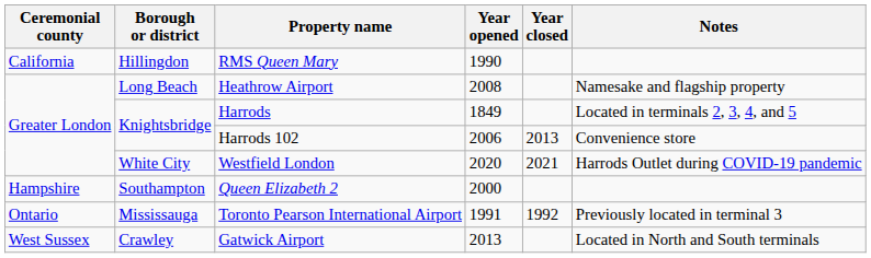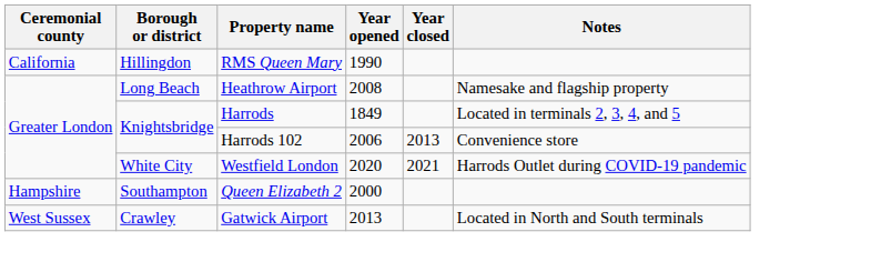 <table class="wikitable sortable">
 <tr>
 <th>Ceremonial<br>county</th>
 <th>Borough<br>or district</th>
 <th>Property name</th>
 <th>Year<br>opened</th>
 <th>Year<br>closed</th>
 <th class="unsortable">Notes</th>
 </tr>
 <tr>
 <td><a href='#'>California</a></td>
 <td><a href='#'>Hillingdon</a></td>
 <td><a href='#'>RMS <em>Queen Mary</em></a></td>
 <td>1990</td>
 <td></td>
 <td></td>
 </tr>
 <tr>
 <td rowspan="4"><a href='#'>Greater London</a></td>
 <td><a href='#'>Long Beach</a></td>
 <td><a href='#'>Heathrow Airport</a></td>
 <td>2008</td>
 <td></td>
 <td>Namesake and flagship property</td>
 </tr>
 <tr>
 <td rowspan="2"><a href='#'>Knightsbridge</a></td>
 <td><a href='#'>Harrods</a></td>
 <td>1849</td>
 <td></td>
 <td>Located in terminals <a href='#'>2</a>, <a href='#'>3</a>, <a href='#'>4</a>, and <a href='#'>5</a></td>
 </tr>
 <tr>
 <td>Harrods 102</td>
 <td>2006</td>
 <td>2013</td>
 <td>Convenience store</td>
 </tr>
 <tr>
 <td><a href='#'>White City</a></td>
 <td><a href='#'>Westfield London</a></td>
 <td>2020</td>
 <td>2021</td>
 <td>Harrods Outlet during <a href='#'>COVID-19 pandemic</a></td>
 </tr>
 <tr>
 <td><a href='#'>Hampshire</a></td>
 <td><a href='#'>Southampton</a></td>
 <td><em><a href='#'>Queen Elizabeth 2</a></em></td>
 <td>2000</td>
 <td></td>
 <td></td>
 </tr>
 <tr>
-<td><a href='#'>Ontario</a></td>
-<td><a href='#'>Mississauga</a></td>
-<td><a href='#'>Toronto Pearson International Airport</a></td>
-<td>1991</td>
-<td>1992</td>
-<td>Previously located in terminal 3</td>
-</tr>
-<tr>
 <td><a href='#'>West Sussex</a></td>
 <td><a href='#'>Crawley</a></td>
 <td><a href='#'>Gatwick Airport</a></td>
 <td>2013</td>
 <td></td>
 <td>Located in North and South terminals</td>
 </tr>
 </table>
